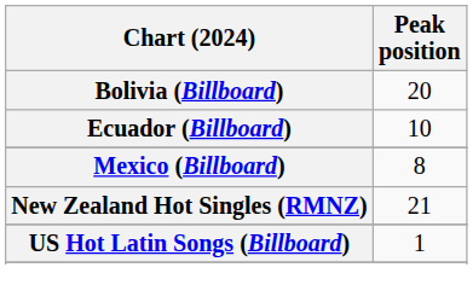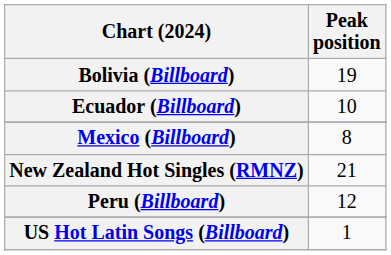 <table class="wikitable sortable plainrowheaders" style="text-align:center">
 <tr>
 <th scope="col">Chart (2024)</th>
 <th scope="col">Peak<br>position</th>
 </tr>
 <tr>
 <th scope="row">Bolivia (<em><a href='#'>Billboard</a></em>)</th>
-<td>20</td>
+<td>19</td>
 </tr>
 <tr>
 <th scope="row">Ecuador (<em><a href='#'>Billboard</a></em>)</th>
 <td>10</td>
 </tr>
 <tr>
 </tr>
 <tr>
 <th scope="row"><a href='#'>Mexico</a> (<em><a href='#'>Billboard</a></em>)</th>
 <td>8</td>
 </tr>
 <tr>
 <th scope="row">New Zealand Hot Singles (<a href='#'>RMNZ</a>)</th>
 <td>21</td>
 </tr>
 <tr>
+<th scope="row">Peru (<em><a href='#'>Billboard</a></em>)</th>
+<td>12</td>
+</tr>
+<tr>
 </tr>
 <tr>
 <th scope="row">US <a href='#'>Hot Latin Songs</a> (<em><a href='#'>Billboard</a></em>)</th>
 <td>1</td>
 </tr>
 <tr>
 </tr>
 <tr>
 </tr>
 <tr>
 </tr>
 </table>
